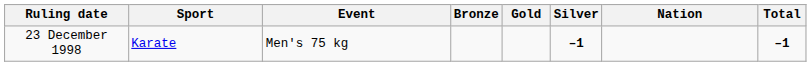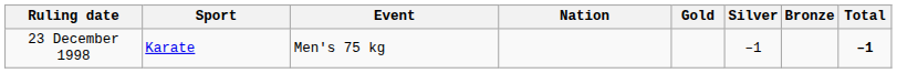 <table class="wikitable" style="text-align:center; font-size:90%;">
 <tr>
 <th scope="col" width="110">Ruling date</th>
 <th scope="col" width="120">Sport</th>
 <th scope="col" width="170">Event</th>
-<th scope="col" width="40">Bronze</th>
+<th scope="col" width="140">Nation</th>
 <th scope="col" width="40">Gold</th>
 <th scope="col" width="40">Silver</th>
-<th scope="col" width="140">Nation</th>
+<th scope="col" width="40">Bronze</th>
 <th scope="col" width="40">Total</th>
 </tr>
 <tr>
 <td>23 December 1998</td>
 <td align=left><a href='#'>Karate</a></td>
 <td align=left>Men's 75 kg</td>
+<td align=left></td>
 <td></td>
+<td>–1</td>
 <td></td>
-<td><strong>–1</strong></td>
-<td align=left></td>
 <td><strong>–1</strong></td>
 </tr>
 </table>
